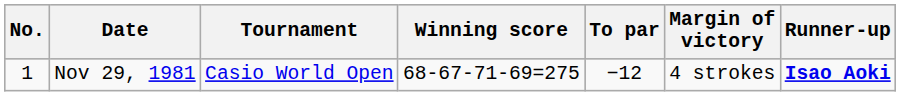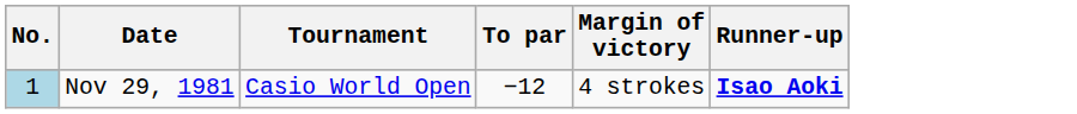 <table class="wikitable" style="font-size:95%;">
 <tr>
 <th>No.</th>
 <th>Date</th>
 <th>Tournament</th>
-<th>Winning score</th>
 <th>To par</th>
 <th>Margin of<br>victory</th>
 <th>Runner-up</th>
 </tr>
 <tr>
-<td align=center>1</td>
+<td align=center style="background: lightblue;">1</td>
 <td align=right>Nov 29, <a href='#'>1981</a></td>
 <td><a href='#'>Casio World Open</a></td>
-<td>68-67-71-69=275</td>
 <td align=center>−12</td>
 <td>4 strokes</td>
 <td><strong> <a href='#'>Isao Aoki</a></strong></td>
 </tr>
 </table>
